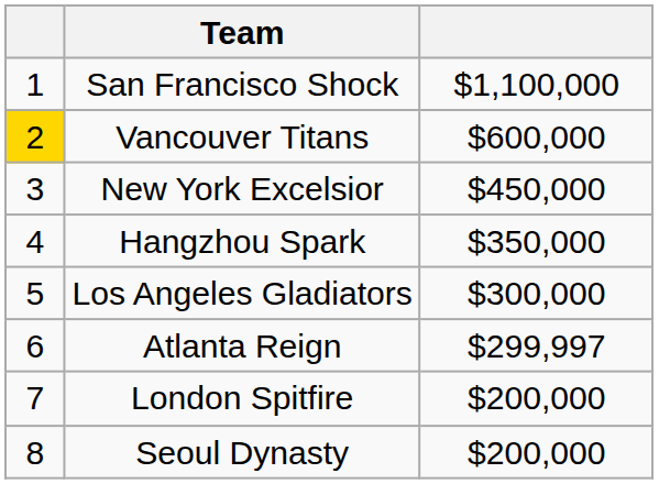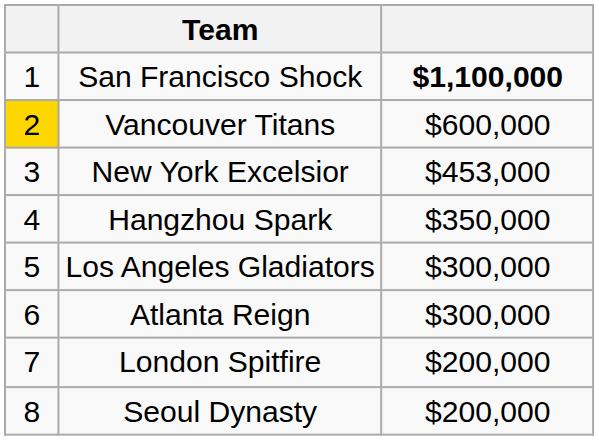 <table class="wikitable" style="text-align: center; font-size: 95%;">
 <tr>
 <th scope="col" style="width: 20px;"></th>
 <th>Team</th>
 <th scope="col" style="width: 100px;"></th>
 </tr>
 <tr>
 <td>1</td>
 <td>San Francisco Shock</td>
-<td>$1,100,000</td>
+<td><strong>$1,100,000</strong></td>
 </tr>
 <tr>
 <td style="background: gold;">2</td>
 <td>Vancouver Titans</td>
 <td>$600,000</td>
 </tr>
 <tr>
 <td>3</td>
 <td>New York Excelsior</td>
-<td>$450,000</td>
+<td>$453,000</td>
 </tr>
 <tr>
 <td>4</td>
 <td>Hangzhou Spark</td>
 <td>$350,000</td>
 </tr>
 <tr>
 <td>5</td>
 <td>Los Angeles Gladiators</td>
 <td>$300,000</td>
 </tr>
 <tr>
 <td>6</td>
 <td>Atlanta Reign</td>
-<td>$299,997</td>
+<td>$300,000</td>
 </tr>
 <tr>
 <td>7</td>
 <td>London Spitfire</td>
 <td>$200,000</td>
 </tr>
 <tr>
 <td>8</td>
 <td>Seoul Dynasty</td>
 <td>$200,000</td>
 </tr>
 </table>
